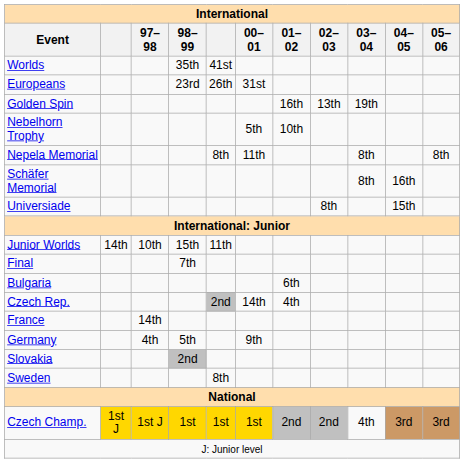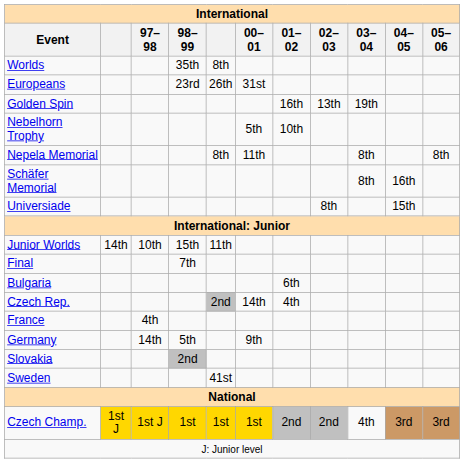 <table class="wikitable" style="text-align:center">
 <tr>
 <th style="background-color: #ffdead; " colspan=11 align=center>International</th>
 </tr>
 <tr>
 <th>Event</th>
 <th></th>
 <th>97–98</th>
 <th>98–99</th>
 <th></th>
 <th>00–01</th>
 <th>01–02</th>
 <th>02–03</th>
 <th>03–04</th>
 <th>04–05</th>
 <th>05–06</th>
 </tr>
 <tr>
 <td align=left><a href='#'>Worlds</a></td>
 <td></td>
 <td></td>
 <td>35th</td>
-<td>41st</td>
+<td>8th</td>
 <td></td>
 <td></td>
 <td></td>
 <td></td>
 <td></td>
 <td></td>
 </tr>
 <tr>
 <td align=left><a href='#'>Europeans</a></td>
 <td></td>
 <td></td>
 <td>23rd</td>
 <td>26th</td>
 <td>31st</td>
 <td></td>
 <td></td>
 <td></td>
 <td></td>
 <td></td>
 </tr>
 <tr>
 <td align=left><a href='#'>Golden Spin</a></td>
 <td></td>
 <td></td>
 <td></td>
 <td></td>
 <td></td>
 <td>16th</td>
 <td>13th</td>
 <td>19th</td>
 <td></td>
 <td></td>
 </tr>
 <tr>
 <td align=left><a href='#'>Nebelhorn Trophy</a></td>
 <td></td>
 <td></td>
 <td></td>
 <td></td>
 <td>5th</td>
 <td>10th</td>
 <td></td>
 <td></td>
 <td></td>
 <td></td>
 </tr>
 <tr>
 <td align=left><a href='#'>Nepela Memorial</a></td>
 <td></td>
 <td></td>
 <td></td>
 <td>8th</td>
 <td>11th</td>
 <td></td>
 <td></td>
 <td>8th</td>
 <td></td>
 <td>8th</td>
 </tr>
 <tr>
 <td align=left><a href='#'>Schäfer Memorial</a></td>
 <td></td>
 <td></td>
 <td></td>
 <td></td>
 <td></td>
 <td></td>
 <td></td>
 <td>8th</td>
 <td>16th</td>
 <td></td>
 </tr>
 <tr>
 <td align=left><a href='#'>Universiade</a></td>
 <td></td>
 <td></td>
 <td></td>
 <td></td>
 <td></td>
 <td></td>
 <td>8th</td>
 <td></td>
 <td>15th</td>
 <td></td>
 </tr>
 <tr>
 <th style="background-color: #ffdead; " colspan=11 align=center>International: Junior</th>
 </tr>
 <tr>
 <td align=left><a href='#'>Junior Worlds</a></td>
 <td>14th</td>
 <td>10th</td>
 <td>15th</td>
 <td>11th</td>
 <td></td>
 <td></td>
 <td></td>
 <td></td>
 <td></td>
 <td></td>
 </tr>
 <tr>
 <td align=left> <a href='#'>Final</a></td>
 <td></td>
 <td></td>
 <td>7th</td>
 <td></td>
 <td></td>
 <td></td>
 <td></td>
 <td></td>
 <td></td>
 <td></td>
 </tr>
 <tr>
 <td align=left> <a href='#'>Bulgaria</a></td>
 <td></td>
 <td></td>
 <td></td>
 <td></td>
 <td></td>
 <td>6th</td>
 <td></td>
 <td></td>
 <td></td>
 <td></td>
 </tr>
 <tr>
 <td align=left> <a href='#'>Czech Rep.</a></td>
 <td></td>
 <td></td>
 <td></td>
 <td bgcolor=silver>2nd</td>
 <td>14th</td>
 <td>4th</td>
 <td></td>
 <td></td>
 <td></td>
 <td></td>
 </tr>
 <tr>
 <td align=left> <a href='#'>France</a></td>
 <td></td>
-<td>14th</td>
+<td>4th</td>
 <td></td>
 <td></td>
 <td></td>
 <td></td>
 <td></td>
 <td></td>
 <td></td>
 <td></td>
 </tr>
 <tr>
 <td align=left> <a href='#'>Germany</a></td>
 <td></td>
-<td>4th</td>
+<td>14th</td>
 <td>5th</td>
 <td></td>
 <td>9th</td>
 <td></td>
 <td></td>
 <td></td>
 <td></td>
 <td></td>
 </tr>
 <tr>
 <td align=left> <a href='#'>Slovakia</a></td>
 <td></td>
 <td></td>
 <td bgcolor=silver>2nd</td>
 <td></td>
 <td></td>
 <td></td>
 <td></td>
 <td></td>
 <td></td>
 <td></td>
 </tr>
 <tr>
 <td align=left> <a href='#'>Sweden</a></td>
 <td></td>
 <td></td>
 <td></td>
-<td>8th</td>
+<td>41st</td>
 <td></td>
 <td></td>
 <td></td>
 <td></td>
 <td></td>
 <td></td>
 </tr>
 <tr>
 <th style="background-color: #ffdead; " colspan=11 align=center>National</th>
 </tr>
 <tr>
 <td align=left><a href='#'>Czech Champ.</a></td>
 <td bgcolor=gold>1st J</td>
 <td bgcolor=gold>1st J</td>
 <td bgcolor=gold>1st</td>
 <td bgcolor=gold>1st</td>
 <td bgcolor=gold>1st</td>
 <td bgcolor=silver>2nd</td>
 <td bgcolor=silver>2nd</td>
 <td>4th</td>
 <td bgcolor=cc9966>3rd</td>
 <td bgcolor=cc9966>3rd</td>
 </tr>
 <tr>
 <td colspan=11 align=center><small> J: Junior level </small></td>
 </tr>
 </table>
